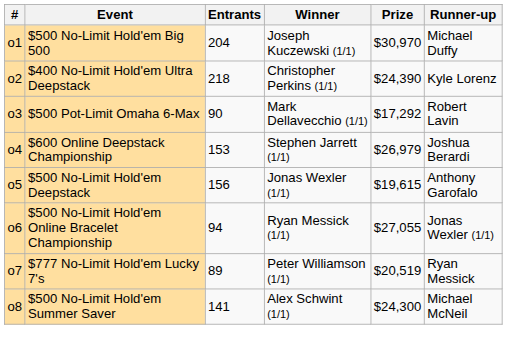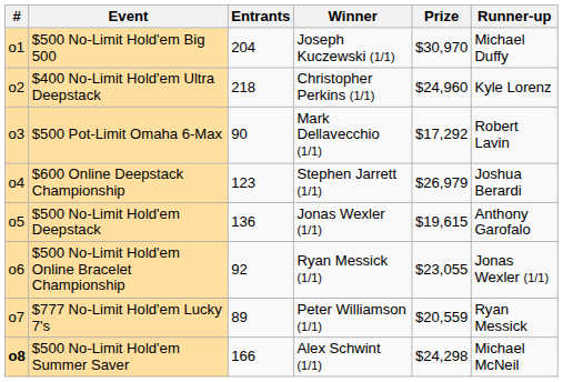 <table class="wikitable sortable">
 <tr>
 <th bgcolor="#FFEBAD">#</th>
 <th bgcolor="#FFEBAD">Event</th>
 <th bgcolor="#FFEBAD">Entrants</th>
 <th bgcolor="#FFEBAD">Winner</th>
 <th bgcolor="#FFEBAD">Prize</th>
 <th bgcolor="#FFEBAD">Runner-up</th>
 </tr>
 <tr>
 <td style="background-color:#FFDF9F">o1</td>
 <td style="background-color:#FFDF9F">$500 No-Limit Hold'em Big 500</td>
 <td>204</td>
 <td> Joseph Kuczewski <small>(1/1)</small></td>
 <td>$30,970</td>
 <td> Michael Duffy</td>
 </tr>
 <tr>
 <td style="background-color:#FFDF9F">o2</td>
 <td style="background-color:#FFDF9F">$400 No-Limit Hold'em Ultra Deepstack</td>
 <td>218</td>
 <td> Christopher Perkins <small>(1/1)</small></td>
-<td>$24,390</td>
+<td>$24,960</td>
 <td> Kyle Lorenz</td>
 </tr>
 <tr>
 <td style="background-color:#FFDF9F">o3</td>
 <td style="background-color:#FFDF9F">$500 Pot-Limit Omaha 6-Max</td>
 <td>90</td>
 <td> Mark Dellavecchio <small>(1/1)</small></td>
 <td>$17,292</td>
 <td> Robert Lavin</td>
 </tr>
 <tr>
 <td style="background-color:#FFDF9F">o4</td>
 <td style="background-color:#FFDF9F">$600 Online Deepstack Championship</td>
-<td>153</td>
+<td>123</td>
 <td> Stephen Jarrett <small>(1/1)</small></td>
 <td>$26,979</td>
 <td> Joshua Berardi</td>
 </tr>
 <tr>
 <td style="background-color:#FFDF9F">o5</td>
 <td style="background-color:#FFDF9F">$500 No-Limit Hold'em Deepstack</td>
-<td>156</td>
+<td>136</td>
 <td> Jonas Wexler <small>(1/1)</small></td>
 <td>$19,615</td>
 <td> Anthony Garofalo</td>
 </tr>
 <tr>
 <td style="background-color:#FFDF9F">o6</td>
 <td style="background-color:#FFDF9F">$500 No-Limit Hold'em Online Bracelet Championship</td>
-<td>94</td>
+<td>92</td>
 <td> Ryan Messick <small>(1/1)</small></td>
-<td>$27,055</td>
+<td>$23,055</td>
 <td> Jonas Wexler <small>(1/1)</small></td>
 </tr>
 <tr>
 <td style="background-color:#FFDF9F">o7</td>
 <td style="background-color:#FFDF9F">$777 No-Limit Hold'em Lucky 7's</td>
 <td>89</td>
 <td> Peter Williamson <small>(1/1)</small></td>
-<td>$20,519</td>
+<td>$20,559</td>
 <td> Ryan Messick</td>
 </tr>
 <tr>
-<td style="background-color:#FFDF9F">o8</td>
+<td style="background-color:#FFDF9F"><strong>o8</strong></td>
 <td style="background-color:#FFDF9F">$500 No-Limit Hold'em Summer Saver</td>
-<td>141</td>
+<td>166</td>
 <td> Alex Schwint <small>(1/1)</small></td>
-<td>$24,300</td>
+<td>$24,298</td>
 <td> Michael McNeil</td>
 </tr>
 </table>
